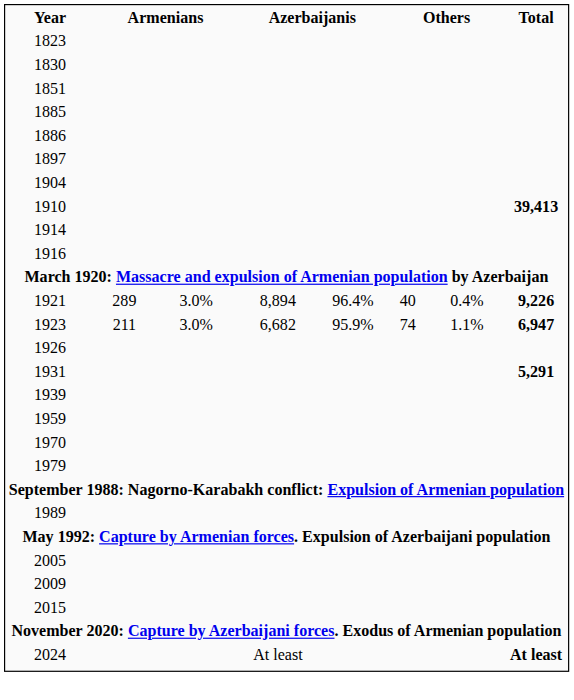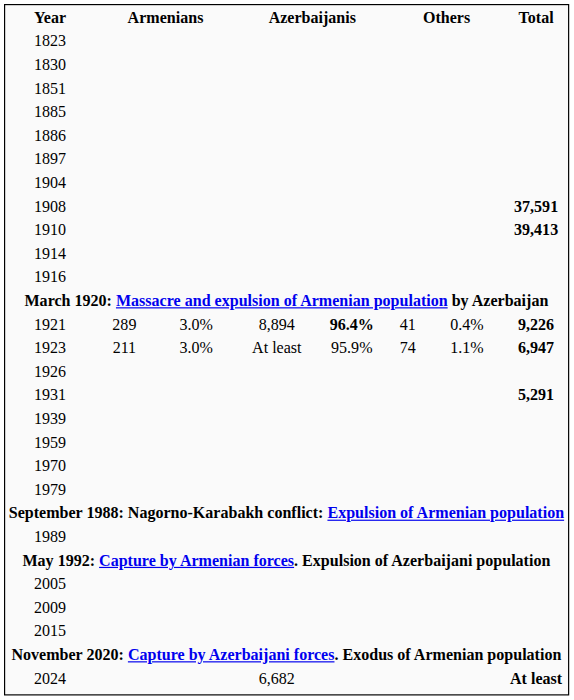 <table class="floatright" style="text-align:center; font-size:85%; border:1px solid black; background:#fafafa">
 <tr>
 <th scope="col" style="width:70px;">Year</th>
 <th scope="col" colspan=2 style="width:110px;">Armenians</th>
 <th scope="col" colspan=2 style="width:115px;">Azerbaijanis</th>
 <th scope="col" colspan=2 style="width:90px;">Others</th>
 <th scope="col" style="width:70">Total</th>
 </tr>
 <tr>
 <td>1823</td>
 <td></td>
 <td></td>
 <td></td>
 <td></td>
 <td></td>
 <td></td>
 <th></th>
 </tr>
 <tr>
 <td>1830</td>
 <td></td>
 <td></td>
 <td></td>
 <td></td>
 <td></td>
 <td></td>
 <th></th>
 </tr>
 <tr>
 <td>1851</td>
 <td></td>
 <td></td>
 <td></td>
 <td></td>
 <td></td>
 <td></td>
 <th></th>
 </tr>
 <tr>
 <td>1885</td>
 <td></td>
 <td></td>
 <td></td>
 <td></td>
 <td></td>
 <td></td>
 <th></th>
 </tr>
 <tr>
 <td>1886</td>
 <td></td>
 <td></td>
 <td></td>
 <td></td>
 <td></td>
 <td></td>
 <th></th>
 </tr>
 <tr>
 <td>1897</td>
 <td></td>
 <td></td>
 <td></td>
 <td></td>
 <td></td>
 <td></td>
 <th></th>
 </tr>
 <tr>
 <td>1904</td>
 <td></td>
 <td></td>
 <td></td>
 <td></td>
 <td></td>
 <td></td>
 <th></th>
 </tr>
 <tr>
+<td>1908</td>
+<td></td>
+<td></td>
+<td></td>
+<td></td>
+<td></td>
+<td></td>
+<th>37,591</th>
+</tr>
+<tr>
 <td>1910</td>
 <td></td>
 <td></td>
 <td></td>
 <td></td>
 <td></td>
 <td></td>
 <th>39,413</th>
 </tr>
 <tr>
 <td>1914</td>
 <td></td>
 <td></td>
 <td></td>
 <td></td>
 <td></td>
 <td></td>
 <th></th>
 </tr>
 <tr>
 <td>1916</td>
 <td></td>
 <td></td>
 <td></td>
 <td></td>
 <td></td>
 <td></td>
 <th></th>
 </tr>
 <tr>
 <th colspan=8>March 1920: <a href='#'>Massacre and expulsion of Armenian population</a> by Azerbaijan</th>
 </tr>
 <tr>
 <td>1921</td>
 <td>289</td>
 <td>3.0%</td>
 <td>8,894</td>
-<td>96.4%</td>
-<td>40</td>
+<td><strong>96.4%</strong></td>
+<td>41</td>
 <td>0.4%</td>
 <th>9,226</th>
 </tr>
 <tr>
 <td>1923</td>
 <td>211</td>
 <td>3.0%</td>
-<td>6,682</td>
+<td>At least </td>
 <td>95.9%</td>
 <td>74</td>
 <td>1.1%</td>
 <th>6,947</th>
 </tr>
 <tr>
 <td>1926</td>
 <td></td>
 <td></td>
 <td></td>
 <td></td>
 <td></td>
 <td></td>
 <th></th>
 </tr>
 <tr>
 <td>1931</td>
 <td></td>
 <td></td>
 <td></td>
 <td></td>
 <td></td>
 <td></td>
 <th>5,291</th>
 </tr>
 <tr>
 <td>1939</td>
 <td></td>
 <td></td>
 <td></td>
 <td></td>
 <td></td>
 <td></td>
 <th></th>
 </tr>
 <tr>
 <td>1959</td>
 <td></td>
 <td></td>
 <td></td>
 <td></td>
 <td></td>
 <td></td>
 <th></th>
 </tr>
 <tr>
 <td>1970</td>
 <td></td>
 <td></td>
 <td></td>
 <td></td>
 <td></td>
 <td></td>
 <th></th>
 </tr>
 <tr>
 <td>1979</td>
 <td></td>
 <td></td>
 <td></td>
 <td></td>
 <td></td>
 <td></td>
 <th></th>
 </tr>
 <tr>
 <th colspan=8>September 1988: Nagorno-Karabakh conflict: <a href='#'>Expulsion of Armenian population</a></th>
 </tr>
 <tr>
 <td>1989</td>
 <td></td>
 <td></td>
 <td></td>
 <td></td>
 <td></td>
 <td></td>
 <th></th>
 </tr>
 <tr>
 <th colspan=8>May 1992: <a href='#'>Capture by Armenian forces</a>. Expulsion of Azerbaijani population</th>
 </tr>
 <tr>
 <td>2005</td>
 <td></td>
 <td></td>
 <td></td>
 <td></td>
 <td></td>
 <td></td>
 <th></th>
 </tr>
 <tr>
 <td>2009</td>
 <td></td>
 <td></td>
 <td></td>
 <td></td>
 <td></td>
 <td></td>
 <th></th>
 </tr>
 <tr>
 <td>2015</td>
 <td></td>
 <td></td>
 <td></td>
 <td></td>
 <td></td>
 <td></td>
 <th></th>
 </tr>
 <tr>
 <th colspan="8">November 2020: <a href='#'>Capture by Azerbaijani forces</a>. Exodus of Armenian population</th>
 </tr>
 <tr>
 <td>2024</td>
 <td></td>
 <td></td>
-<td>At least </td>
+<td>6,682</td>
 <td></td>
 <td></td>
 <td></td>
 <th>At least </th>
 </tr>
 <tr>
 </tr>
 </table>
